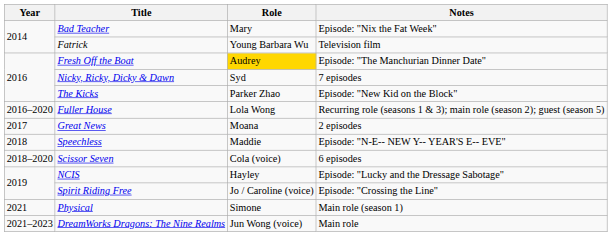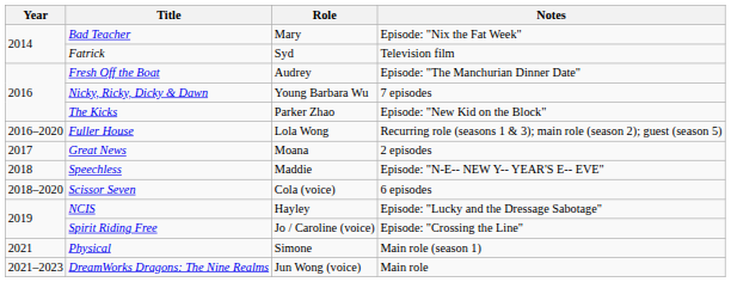 <table class="wikitable sortable">
 <tr>
 <th>Year</th>
 <th>Title</th>
 <th>Role</th>
 <th class="unsortable">Notes</th>
 </tr>
 <tr>
 <td rowspan="2">2014</td>
 <td><em><a href='#'>Bad Teacher</a></em></td>
 <td>Mary</td>
 <td>Episode: "Nix the Fat Week"</td>
 </tr>
 <tr>
 <td><em>Fatrick</em></td>
-<td>Young Barbara Wu</td>
+<td>Syd</td>
 <td>Television film</td>
 </tr>
 <tr>
 <td rowspan="3">2016</td>
 <td><em><a href='#'>Fresh Off the Boat</a></em></td>
-<td style="background: gold;">Audrey</td>
+<td>Audrey</td>
 <td>Episode: "The Manchurian Dinner Date"</td>
 </tr>
 <tr>
 <td><em><a href='#'>Nicky, Ricky, Dicky & Dawn</a></em></td>
-<td>Syd</td>
+<td>Young Barbara Wu</td>
 <td>7 episodes</td>
 </tr>
 <tr>
 <td><em><a href='#'>The Kicks</a></em></td>
 <td>Parker Zhao</td>
 <td>Episode: "New Kid on the Block"</td>
 </tr>
 <tr>
 <td>2016–2020</td>
 <td><em><a href='#'>Fuller House</a></em></td>
 <td>Lola Wong</td>
 <td>Recurring role (seasons 1 & 3); main role (season 2); guest (season 5)</td>
 </tr>
 <tr>
 <td>2017</td>
 <td><em><a href='#'>Great News</a></em></td>
 <td>Moana</td>
 <td>2 episodes</td>
 </tr>
 <tr>
 <td>2018</td>
 <td><em><a href='#'>Speechless</a></em></td>
 <td>Maddie</td>
 <td>Episode: "N-E-- NEW Y-- YEAR'S E-- EVE"</td>
 </tr>
 <tr>
 <td>2018–2020</td>
 <td><em><a href='#'>Scissor Seven</a></em></td>
 <td>Cola (voice)</td>
 <td>6 episodes</td>
 </tr>
 <tr>
 <td rowspan="2">2019</td>
 <td><em><a href='#'>NCIS</a></em></td>
 <td>Hayley</td>
 <td>Episode: "Lucky and the Dressage Sabotage"</td>
 </tr>
 <tr>
 <td><em><a href='#'>Spirit Riding Free</a></em></td>
 <td>Jo / Caroline (voice)</td>
 <td>Episode: "Crossing the Line"</td>
 </tr>
 <tr>
 <td>2021</td>
 <td><em><a href='#'>Physical</a></em></td>
 <td>Simone</td>
 <td>Main role (season 1)</td>
 </tr>
 <tr>
 <td>2021–2023</td>
 <td><em><a href='#'>DreamWorks Dragons: The Nine Realms</a></em></td>
 <td>Jun Wong (voice)</td>
 <td>Main role</td>
 </tr>
 </table>
